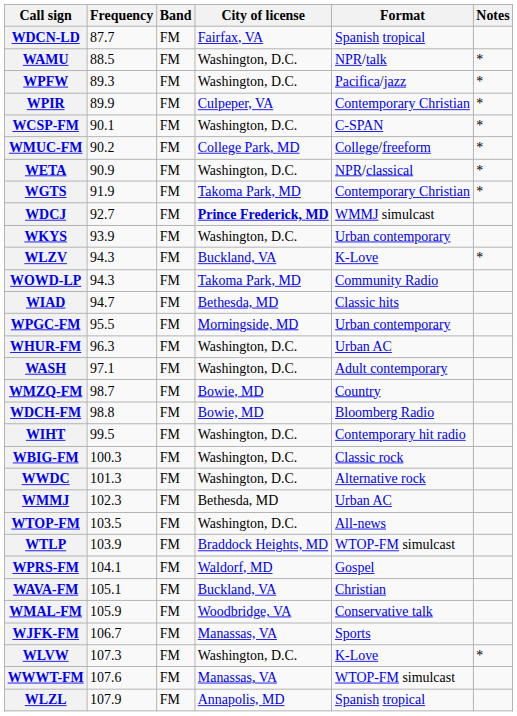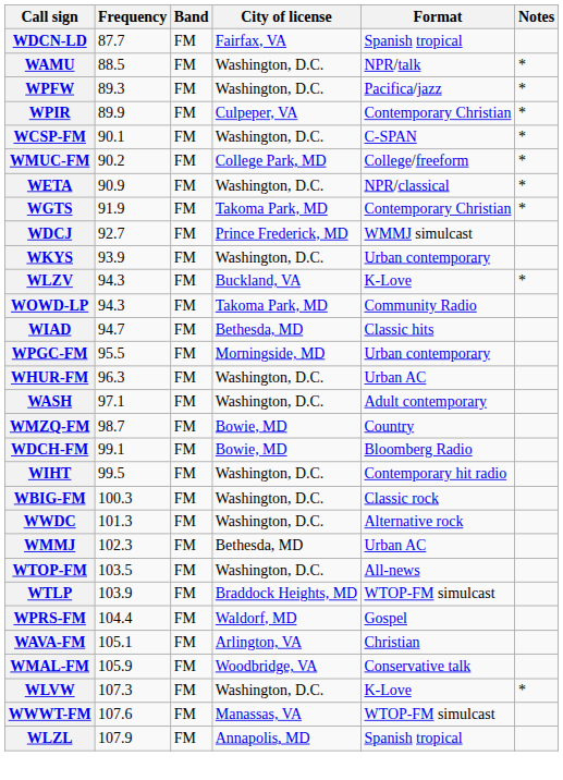 <table class="wikitable sortable">
 <tr>
 <th scope="col">Call sign</th>
 <th scope="col" data-sort-type="number">Frequency</th>
 <th scope="col">Band</th>
 <th scope="col">City of license</th>
 <th scope="col">Format</th>
 <th scope="col">Notes</th>
 </tr>
 <tr>
 <th scope="row"><a href='#'>WDCN-LD</a></th>
 <td>87.7</td>
 <td>FM</td>
 <td><a href='#'>Fairfax, VA</a></td>
 <td><a href='#'>Spanish</a> <a href='#'>tropical</a></td>
 <td></td>
 </tr>
 <tr>
 <th scope="row"><a href='#'>WAMU</a></th>
 <td>88.5</td>
 <td>FM</td>
 <td>Washington, D.C.</td>
 <td><a href='#'>NPR</a>/<a href='#'>talk</a></td>
 <td>*</td>
 </tr>
 <tr>
 <th scope="row"><a href='#'>WPFW</a></th>
 <td>89.3</td>
 <td>FM</td>
 <td>Washington, D.C.</td>
 <td><a href='#'>Pacifica</a>/<a href='#'>jazz</a></td>
 <td>*</td>
 </tr>
 <tr>
 <th scope="row"><a href='#'>WPIR</a></th>
 <td>89.9</td>
 <td>FM</td>
 <td><a href='#'>Culpeper, VA</a></td>
 <td><a href='#'>Contemporary Christian</a></td>
 <td>*</td>
 </tr>
 <tr>
 <th scope="row"><a href='#'>WCSP-FM</a></th>
 <td>90.1</td>
 <td>FM</td>
 <td>Washington, D.C.</td>
 <td><a href='#'>C-SPAN</a></td>
 <td>*</td>
 </tr>
 <tr>
 <th scope="row"><a href='#'>WMUC-FM</a></th>
 <td>90.2</td>
 <td>FM</td>
 <td><a href='#'>College Park, MD</a></td>
 <td><a href='#'>College</a>/<a href='#'>freeform</a></td>
 <td>*</td>
 </tr>
 <tr>
 <th scope="row"><a href='#'>WETA</a></th>
 <td>90.9</td>
 <td>FM</td>
 <td>Washington, D.C.</td>
 <td><a href='#'>NPR</a>/<a href='#'>classical</a></td>
 <td>*</td>
 </tr>
 <tr>
 <th scope="row"><a href='#'>WGTS</a></th>
 <td>91.9</td>
 <td>FM</td>
 <td><a href='#'>Takoma Park, MD</a></td>
 <td><a href='#'>Contemporary Christian</a></td>
 <td>*</td>
 </tr>
 <tr>
 <th scope="row"><a href='#'>WDCJ</a></th>
 <td>92.7</td>
 <td>FM</td>
-<td><strong><a href='#'>Prince Frederick, MD</a></strong></td>
+<td><a href='#'>Prince Frederick, MD</a></td>
 <td><a href='#'>WMMJ</a> simulcast</td>
 <td></td>
 </tr>
 <tr>
 <th scope="row"><a href='#'>WKYS</a></th>
 <td>93.9</td>
 <td>FM</td>
 <td>Washington, D.C.</td>
 <td><a href='#'>Urban contemporary</a></td>
 <td></td>
 </tr>
 <tr>
 <th scope="row"><a href='#'>WLZV</a></th>
 <td>94.3</td>
 <td>FM</td>
 <td><a href='#'>Buckland, VA</a></td>
 <td><a href='#'>K-Love</a></td>
 <td>*</td>
 </tr>
 <tr>
 <th scope="row"><a href='#'>WOWD-LP</a></th>
 <td>94.3</td>
 <td>FM</td>
 <td><a href='#'>Takoma Park, MD</a></td>
 <td><a href='#'>Community Radio</a></td>
 <td></td>
 </tr>
 <tr>
 <th scope="row"><a href='#'>WIAD</a></th>
 <td>94.7</td>
 <td>FM</td>
 <td><a href='#'>Bethesda, MD</a></td>
 <td><a href='#'>Classic hits</a></td>
 <td></td>
 </tr>
 <tr>
 <th scope="row"><a href='#'>WPGC-FM</a></th>
 <td>95.5</td>
 <td>FM</td>
 <td><a href='#'>Morningside, MD</a></td>
 <td><a href='#'>Urban contemporary</a></td>
 <td></td>
 </tr>
 <tr>
 <th scope="row"><a href='#'>WHUR-FM</a></th>
 <td>96.3</td>
 <td>FM</td>
 <td>Washington, D.C.</td>
 <td><a href='#'>Urban AC</a></td>
 <td></td>
 </tr>
 <tr>
 <th scope="row"><a href='#'>WASH</a></th>
 <td>97.1</td>
 <td>FM</td>
 <td>Washington, D.C.</td>
 <td><a href='#'>Adult contemporary</a></td>
 <td></td>
 </tr>
 <tr>
 <th scope="row"><a href='#'>WMZQ-FM</a></th>
 <td>98.7</td>
 <td>FM</td>
 <td><a href='#'>Bowie, MD</a></td>
 <td><a href='#'>Country</a></td>
 <td></td>
 </tr>
 <tr>
 <th scope="row"><a href='#'>WDCH-FM</a></th>
-<td>98.8</td>
+<td>99.1</td>
 <td>FM</td>
 <td><a href='#'>Bowie, MD</a></td>
 <td><a href='#'>Bloomberg Radio</a></td>
 <td></td>
 </tr>
 <tr>
 <th scope="row"><a href='#'>WIHT</a></th>
 <td>99.5</td>
 <td>FM</td>
 <td>Washington, D.C.</td>
 <td><a href='#'>Contemporary hit radio</a></td>
 <td></td>
 </tr>
 <tr>
 <th scope="row"><a href='#'>WBIG-FM</a></th>
 <td>100.3</td>
 <td>FM</td>
 <td>Washington, D.C.</td>
 <td><a href='#'>Classic rock</a></td>
 <td></td>
 </tr>
 <tr>
 <th scope="row"><a href='#'>WWDC</a></th>
 <td>101.3</td>
 <td>FM</td>
 <td>Washington, D.C.</td>
 <td><a href='#'>Alternative rock</a></td>
 <td></td>
 </tr>
 <tr>
 <th scope="row"><a href='#'>WMMJ</a></th>
 <td>102.3</td>
 <td>FM</td>
 <td>Bethesda, MD</td>
 <td><a href='#'>Urban AC</a></td>
 <td></td>
 </tr>
 <tr>
 <th scope="row"><a href='#'>WTOP-FM</a></th>
 <td>103.5</td>
 <td>FM</td>
 <td>Washington, D.C.</td>
 <td><a href='#'>All-news</a></td>
 <td></td>
 </tr>
 <tr>
 <th scope="row"><a href='#'>WTLP</a></th>
 <td>103.9</td>
 <td>FM</td>
 <td><a href='#'>Braddock Heights, MD</a></td>
 <td><a href='#'>WTOP-FM</a> simulcast</td>
 <td></td>
 </tr>
 <tr>
 <th scope="row"><a href='#'>WPRS-FM</a></th>
-<td>104.1</td>
+<td>104.4</td>
 <td>FM</td>
 <td><a href='#'>Waldorf, MD</a></td>
 <td><a href='#'>Gospel</a></td>
 <td></td>
 </tr>
 <tr>
 <th scope="row"><a href='#'>WAVA-FM</a></th>
 <td>105.1</td>
 <td>FM</td>
-<td><a href='#'>Buckland, VA</a></td>
+<td><a href='#'>Arlington, VA</a></td>
 <td><a href='#'>Christian</a></td>
 <td></td>
 </tr>
 <tr>
 <th scope="row"><a href='#'>WMAL-FM</a></th>
 <td>105.9</td>
 <td>FM</td>
 <td><a href='#'>Woodbridge, VA</a></td>
 <td><a href='#'>Conservative talk</a></td>
-<td></td>
-</tr>
-<tr>
-<th scope="row"><a href='#'>WJFK-FM</a></th>
-<td>106.7</td>
-<td>FM</td>
-<td><a href='#'>Manassas, VA</a></td>
-<td><a href='#'>Sports</a></td>
 <td></td>
 </tr>
 <tr>
 <th scope="row"><a href='#'>WLVW</a></th>
 <td>107.3</td>
 <td>FM</td>
 <td>Washington, D.C.</td>
 <td><a href='#'>K-Love</a></td>
 <td>*</td>
 </tr>
 <tr>
 <th scope="row"><a href='#'>WWWT-FM</a></th>
 <td>107.6</td>
 <td>FM</td>
 <td><a href='#'>Manassas, VA</a></td>
 <td><a href='#'>WTOP-FM</a> simulcast</td>
 <td></td>
 </tr>
 <tr>
 <th scope="row"><a href='#'>WLZL</a></th>
 <td>107.9</td>
 <td>FM</td>
 <td><a href='#'>Annapolis, MD</a></td>
 <td><a href='#'>Spanish</a> <a href='#'>tropical</a></td>
 <td></td>
 </tr>
 </table>
